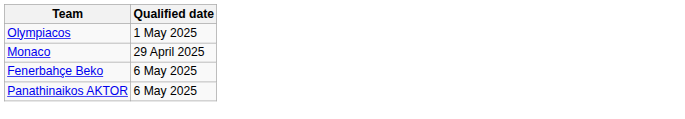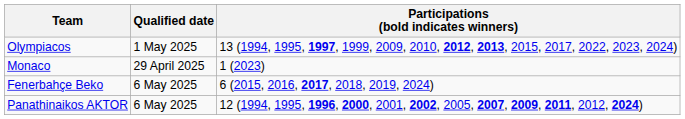 <table class="wikitable">
 <tr>
 <th>Team</th>
 <th>Qualified date</th>
+<th>Participations<br>(bold indicates winners)</th>
 </tr>
 <tr>
 <td> <a href='#'>Olympiacos</a></td>
 <td>1 May 2025</td>
+<td>13 (<a href='#'>1994</a>, <a href='#'>1995</a>, <strong><a href='#'>1997</a></strong>, <a href='#'>1999</a>, <a href='#'>2009</a>, <a href='#'>2010</a>, <strong><a href='#'>2012</a></strong>, <strong><a href='#'>2013</a></strong>, <a href='#'>2015</a>, <a href='#'>2017</a>, <a href='#'>2022</a>, <a href='#'>2023</a>, <a href='#'>2024</a>)</td>
 </tr>
 <tr>
 <td> <a href='#'>Monaco</a></td>
 <td>29 April 2025</td>
+<td>1 (<a href='#'>2023</a>)</td>
 </tr>
 <tr>
 <td> <a href='#'>Fenerbahçe Beko</a></td>
 <td>6 May 2025</td>
+<td>6 (<a href='#'>2015</a>, <a href='#'>2016</a>, <strong><a href='#'>2017</a></strong>, <a href='#'>2018</a>, <a href='#'>2019</a>, <a href='#'>2024</a>)</td>
 </tr>
 <tr>
 <td> <a href='#'>Panathinaikos AKTOR</a></td>
 <td>6 May 2025</td>
+<td>12 (<a href='#'>1994</a>, <a href='#'>1995</a>, <strong><a href='#'>1996</a></strong>, <strong><a href='#'>2000</a></strong>, <a href='#'>2001</a>, <strong><a href='#'>2002</a></strong>, <a href='#'>2005</a>, <strong><a href='#'>2007</a></strong>, <strong><a href='#'>2009</a></strong>, <strong><a href='#'>2011</a></strong>, <a href='#'>2012</a>, <strong><a href='#'>2024</a></strong>)</td>
 </tr>
 </table>
